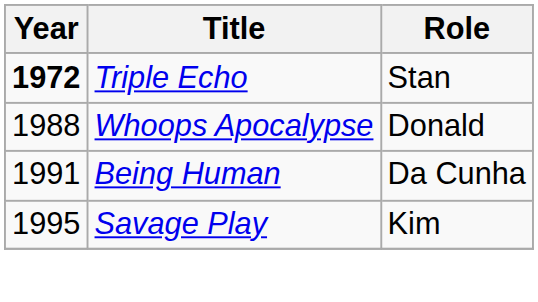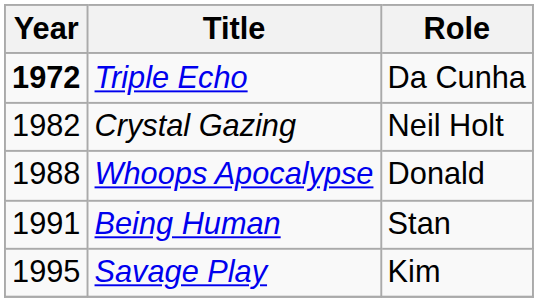 <table class= "wikitable">
 <tr>
 <th>Year</th>
 <th>Title</th>
 <th>Role</th>
 </tr>
 <tr>
 <td><strong>1972</strong></td>
 <td><em><a href='#'>Triple Echo</a></em></td>
-<td>Stan</td>
+<td>Da Cunha</td>
+</tr>
+<tr>
+<td>1982</td>
+<td><em>Crystal Gazing</em></td>
+<td>Neil Holt</td>
 </tr>
 <tr>
 <td>1988</td>
 <td><em><a href='#'>Whoops Apocalypse</a></em></td>
 <td>Donald</td>
 </tr>
 <tr>
 <td>1991</td>
 <td><em><a href='#'>Being Human</a></em></td>
-<td>Da Cunha</td>
+<td>Stan</td>
 </tr>
 <tr>
 <td>1995</td>
 <td><em><a href='#'>Savage Play</a></em></td>
 <td>Kim</td>
 </tr>
 <tr>
 </tr>
 </table>
